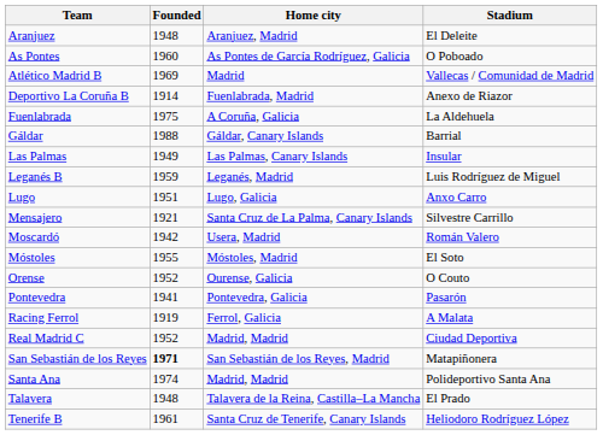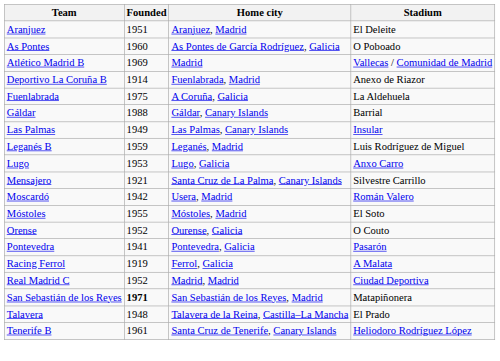 <table class="wikitable sortable">
 <tr>
 <th>Team</th>
 <th>Founded</th>
 <th>Home city</th>
 <th>Stadium</th>
 </tr>
 <tr>
 <td><a href='#'>Aranjuez</a></td>
-<td>1948</td>
+<td>1951</td>
 <td><a href='#'>Aranjuez</a>, <a href='#'>Madrid</a></td>
 <td>El Deleite</td>
 </tr>
 <tr>
 <td><a href='#'>As Pontes</a></td>
 <td>1960</td>
 <td><a href='#'>As Pontes de García Rodríguez</a>, <a href='#'>Galicia</a></td>
 <td>O Poboado</td>
 </tr>
 <tr>
 <td><a href='#'>Atlético Madrid B</a></td>
 <td>1969</td>
 <td><a href='#'>Madrid</a></td>
 <td><a href='#'>Vallecas</a> / <a href='#'>Comunidad de Madrid</a></td>
 </tr>
 <tr>
 <td><a href='#'>Deportivo La Coruña B</a></td>
 <td>1914</td>
 <td><a href='#'>Fuenlabrada</a>, <a href='#'>Madrid</a></td>
 <td>Anexo de Riazor</td>
 </tr>
 <tr>
 <td><a href='#'>Fuenlabrada</a></td>
 <td>1975</td>
 <td><a href='#'>A Coruña</a>, <a href='#'>Galicia</a></td>
 <td>La Aldehuela</td>
 </tr>
 <tr>
 <td><a href='#'>Gáldar</a></td>
 <td>1988</td>
 <td><a href='#'>Gáldar</a>, <a href='#'>Canary Islands</a></td>
 <td>Barrial</td>
 </tr>
 <tr>
 <td><a href='#'>Las Palmas</a></td>
 <td>1949</td>
 <td><a href='#'>Las Palmas</a>, <a href='#'>Canary Islands</a></td>
 <td><a href='#'>Insular</a></td>
 </tr>
 <tr>
 <td><a href='#'>Leganés B</a></td>
 <td>1959</td>
 <td><a href='#'>Leganés</a>, <a href='#'>Madrid</a></td>
 <td>Luis Rodríguez de Miguel</td>
 </tr>
 <tr>
 <td><a href='#'>Lugo</a></td>
-<td>1951</td>
+<td>1953</td>
 <td><a href='#'>Lugo</a>, <a href='#'>Galicia</a></td>
 <td><a href='#'>Anxo Carro</a></td>
 </tr>
 <tr>
 <td><a href='#'>Mensajero</a></td>
 <td>1921</td>
 <td><a href='#'>Santa Cruz de La Palma</a>, <a href='#'>Canary Islands</a></td>
 <td>Silvestre Carrillo</td>
 </tr>
 <tr>
 <td><a href='#'>Moscardó</a></td>
 <td>1942</td>
 <td><a href='#'>Usera</a>, <a href='#'>Madrid</a></td>
 <td><a href='#'>Román Valero</a></td>
 </tr>
 <tr>
 <td><a href='#'>Móstoles</a></td>
 <td>1955</td>
 <td><a href='#'>Móstoles</a>, <a href='#'>Madrid</a></td>
 <td>El Soto</td>
 </tr>
 <tr>
 <td><a href='#'>Orense</a></td>
 <td>1952</td>
 <td><a href='#'>Ourense</a>, <a href='#'>Galicia</a></td>
 <td>O Couto</td>
 </tr>
 <tr>
 <td><a href='#'>Pontevedra</a></td>
 <td>1941</td>
 <td><a href='#'>Pontevedra</a>, <a href='#'>Galicia</a></td>
 <td><a href='#'>Pasarón</a></td>
 </tr>
 <tr>
 <td><a href='#'>Racing Ferrol</a></td>
 <td>1919</td>
 <td><a href='#'>Ferrol</a>, <a href='#'>Galicia</a></td>
 <td><a href='#'>A Malata</a></td>
 </tr>
 <tr>
 <td><a href='#'>Real Madrid C</a></td>
 <td>1952</td>
 <td><a href='#'>Madrid</a>, <a href='#'>Madrid</a></td>
 <td><a href='#'>Ciudad Deportiva</a></td>
 </tr>
 <tr>
 <td><a href='#'>San Sebastián de los Reyes</a></td>
 <td><strong>1971</strong></td>
 <td><a href='#'>San Sebastián de los Reyes</a>, <a href='#'>Madrid</a></td>
 <td>Matapiñonera</td>
 </tr>
 <tr>
-<td><a href='#'>Santa Ana</a></td>
-<td>1974</td>
-<td><a href='#'>Madrid</a>, <a href='#'>Madrid</a></td>
-<td>Polideportivo Santa Ana</td>
-</tr>
-<tr>
 <td><a href='#'>Talavera</a></td>
 <td>1948</td>
 <td><a href='#'>Talavera de la Reina</a>, <a href='#'>Castilla–La Mancha</a></td>
 <td>El Prado</td>
 </tr>
 <tr>
 <td><a href='#'>Tenerife B</a></td>
 <td>1961</td>
 <td><a href='#'>Santa Cruz de Tenerife</a>, <a href='#'>Canary Islands</a></td>
 <td><a href='#'>Heliodoro Rodríguez López</a></td>
 </tr>
 </table>
